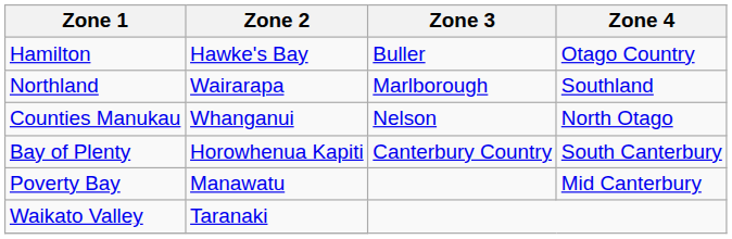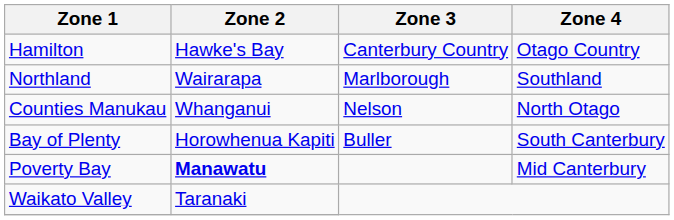 <table class="wikitable">
 <tr>
 <th>Zone 1</th>
 <th>Zone 2</th>
 <th>Zone 3</th>
 <th>Zone 4</th>
 </tr>
 <tr>
 <td><a href='#'>Hamilton</a></td>
 <td><a href='#'>Hawke's Bay</a></td>
-<td><a href='#'>Buller</a></td>
+<td><a href='#'>Canterbury Country</a></td>
 <td><a href='#'>Otago Country</a></td>
 </tr>
 <tr>
 <td><a href='#'>Northland</a></td>
 <td><a href='#'>Wairarapa</a></td>
 <td><a href='#'>Marlborough</a></td>
 <td><a href='#'>Southland</a></td>
 </tr>
 <tr>
 <td><a href='#'>Counties Manukau</a></td>
 <td><a href='#'>Whanganui</a></td>
 <td><a href='#'>Nelson</a></td>
 <td><a href='#'>North Otago</a></td>
 </tr>
 <tr>
 <td><a href='#'>Bay of Plenty</a></td>
 <td><a href='#'>Horowhenua Kapiti</a></td>
-<td><a href='#'>Canterbury Country</a></td>
+<td><a href='#'>Buller</a></td>
 <td><a href='#'>South Canterbury</a></td>
 </tr>
 <tr>
 <td><a href='#'>Poverty Bay</a></td>
-<td><a href='#'>Manawatu</a></td>
+<td><strong><a href='#'>Manawatu</a></strong></td>
 <td></td>
 <td><a href='#'>Mid Canterbury</a></td>
 </tr>
 <tr>
 <td><a href='#'>Waikato Valley</a></td>
 <td><a href='#'>Taranaki</a></td>
 </tr>
 <tr>
 </tr>
 </table>
